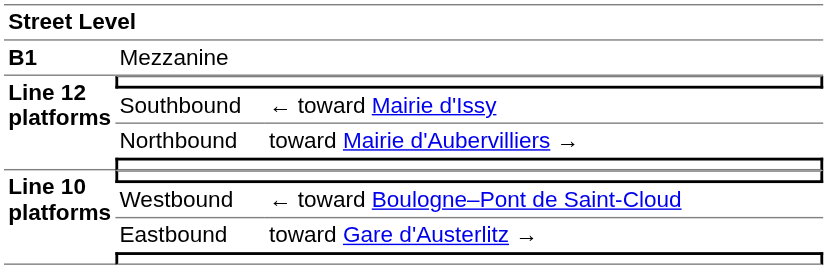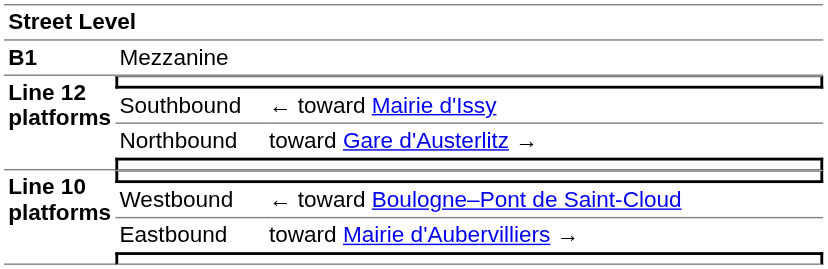 <table cellspacing="0" cellpadding="3" border="0">
 <tr>
 <td colspan="3" data-darkreader-inline-border-bottom="" data-darkreader-inline-border-top="" style="border-bottom:solid 1px gray;border-top:solid 1px gray;" width="50" valign="top"><strong>Street Level</strong></td>
 </tr>
 <tr>
 <td data-darkreader-inline-border-bottom="" style="border-bottom:solid 1px gray;" width="50" valign="top"><strong>B1</strong></td>
 <td colspan="2" data-darkreader-inline-border-bottom="" style="border-bottom:solid 1px gray;" width="100" valign="top">Mezzanine</td>
 </tr>
 <tr>
 <td rowspan="4" style="border-bottom:solid 1px gray;" width="50" valign="top"><strong>Line 12 platforms</strong></td>
 <td style="border-top:solid 1px gray;border-right:solid 2px black;border-left:solid 2px black;border-bottom:solid 2px black;text-align:center;" colspan=2></td>
 </tr>
 <tr>
 <td style="border-bottom:solid 1px gray;" width="100">Southbound</td>
 <td style="border-bottom:solid 1px gray;" width=390>←   toward <a href='#'>Mairie d'Issy</a> </td>
 </tr>
 <tr>
 <td>Northbound</td>
-<td>   toward <a href='#'>Mairie d'Aubervilliers</a>  →</td>
+<td>   toward <a href='#'>Gare d'Austerlitz</a>  →</td>
 </tr>
 <tr>
 <td colspan="2" style="border-top:solid 2px black;border-right:solid 2px black;border-left:solid 2px black;border-bottom:solid 1px gray;text-align:center;"></td>
 </tr>
 <tr>
 <td style="border-bottom:solid 1px gray;" width=50 rowspan=10 valign=top><strong>Line 10 platforms</strong></td>
 <td style="border-top:solid 1px gray;border-right:solid 2px black;border-left:solid 2px black;border-bottom:solid 2px black;text-align:center;" colspan=2></td>
 </tr>
 <tr>
 <td style="border-bottom:solid 1px gray;" width=100>Westbound</td>
 <td style="border-bottom:solid 1px gray;" width=390>←   toward <a href='#'>Boulogne–Pont de Saint-Cloud</a> </td>
 </tr>
 <tr>
 <td>Eastbound</td>
-<td>   toward <a href='#'>Gare d'Austerlitz</a>  →</td>
+<td>   toward <a href='#'>Mairie d'Aubervilliers</a>  →</td>
 </tr>
 <tr>
 <td style="border-top:solid 2px black;border-right:solid 2px black;border-left:solid 2px black;border-bottom:solid 1px gray;text-align:center;" colspan=2></td>
 </tr>
 </table>
